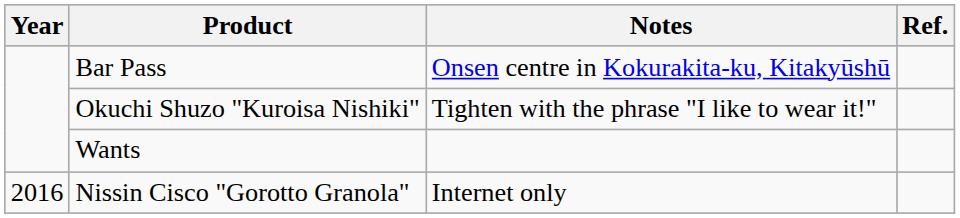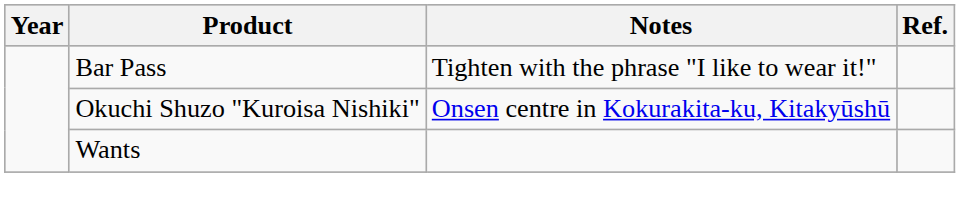 <table class="wikitable">
 <tr>
 <th>Year</th>
 <th>Product</th>
 <th>Notes</th>
 <th>Ref.</th>
 </tr>
 <tr>
 <td rowspan="3"></td>
 <td>Bar Pass</td>
-<td><a href='#'>Onsen</a> centre in <a href='#'>Kokurakita-ku, Kitakyūshū</a></td>
+<td>Tighten with the phrase "I like to wear it!"</td>
 <td></td>
 </tr>
 <tr>
 <td>Okuchi Shuzo "Kuroisa Nishiki"</td>
-<td>Tighten with the phrase "I like to wear it!"</td>
+<td><a href='#'>Onsen</a> centre in <a href='#'>Kokurakita-ku, Kitakyūshū</a></td>
 <td></td>
 </tr>
 <tr>
 <td>Wants</td>
 <td></td>
 <td></td>
 </tr>
-<tr>
-<td>2016</td>
-<td>Nissin Cisco "Gorotto Granola"</td>
-<td>Internet only</td>
-<td></td>
-</tr>
 </table>
